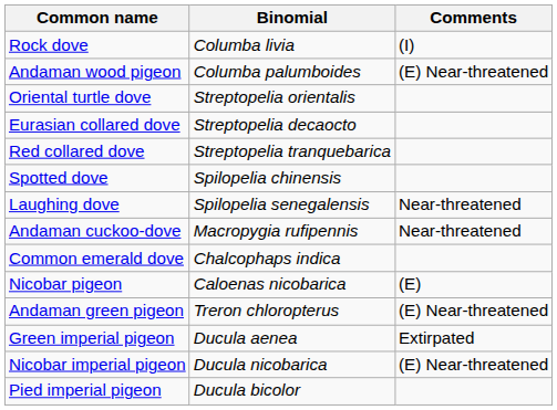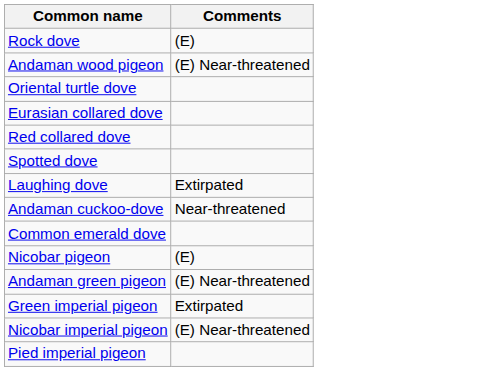 <table class="wikitable">
 <tr>
 <th>Common name</th>
-<th>Binomial</th>
 <th>Comments</th>
 </tr>
 <tr>
 <td><a href='#'>Rock dove</a></td>
-<td><em>Columba livia</em></td>
-<td>(I)</td>
+<td>(E)</td>
 </tr>
 <tr>
 <td><a href='#'>Andaman wood pigeon</a></td>
-<td><em>Columba palumboides</em></td>
 <td>(E) Near-threatened</td>
 </tr>
 <tr>
 <td><a href='#'>Oriental turtle dove</a></td>
-<td><em>Streptopelia orientalis</em></td>
 <td></td>
 </tr>
 <tr>
 <td><a href='#'>Eurasian collared dove</a></td>
-<td><em>Streptopelia decaocto</em></td>
 <td></td>
 </tr>
 <tr>
 <td><a href='#'>Red collared dove</a></td>
-<td><em>Streptopelia tranquebarica</em></td>
 <td></td>
 </tr>
 <tr>
 <td><a href='#'>Spotted dove</a></td>
-<td><em>Spilopelia chinensis</em></td>
 <td></td>
 </tr>
 <tr>
 <td><a href='#'>Laughing dove</a></td>
-<td><em>Spilopelia senegalensis</em></td>
-<td>Near-threatened</td>
+<td>Extirpated</td>
 </tr>
 <tr>
 <td><a href='#'>Andaman cuckoo-dove</a></td>
-<td><em>Macropygia rufipennis</em></td>
 <td>Near-threatened</td>
 </tr>
 <tr>
 <td><a href='#'>Common emerald dove</a></td>
-<td><em>Chalcophaps indica</em></td>
 <td></td>
 </tr>
 <tr>
 <td><a href='#'>Nicobar pigeon</a></td>
-<td><em>Caloenas nicobarica</em></td>
 <td>(E)</td>
 </tr>
 <tr>
 <td><a href='#'>Andaman green pigeon</a></td>
-<td><em>Treron chloropterus</em></td>
 <td>(E) Near-threatened</td>
 </tr>
 <tr>
 <td><a href='#'>Green imperial pigeon</a></td>
-<td><em>Ducula aenea</em></td>
 <td>Extirpated</td>
 </tr>
 <tr>
 <td><a href='#'>Nicobar imperial pigeon</a></td>
-<td><em>Ducula nicobarica</em></td>
 <td>(E) Near-threatened</td>
 </tr>
 <tr>
 <td><a href='#'>Pied imperial pigeon</a></td>
-<td><em>Ducula bicolor</em></td>
 <td></td>
 </tr>
 </table>
